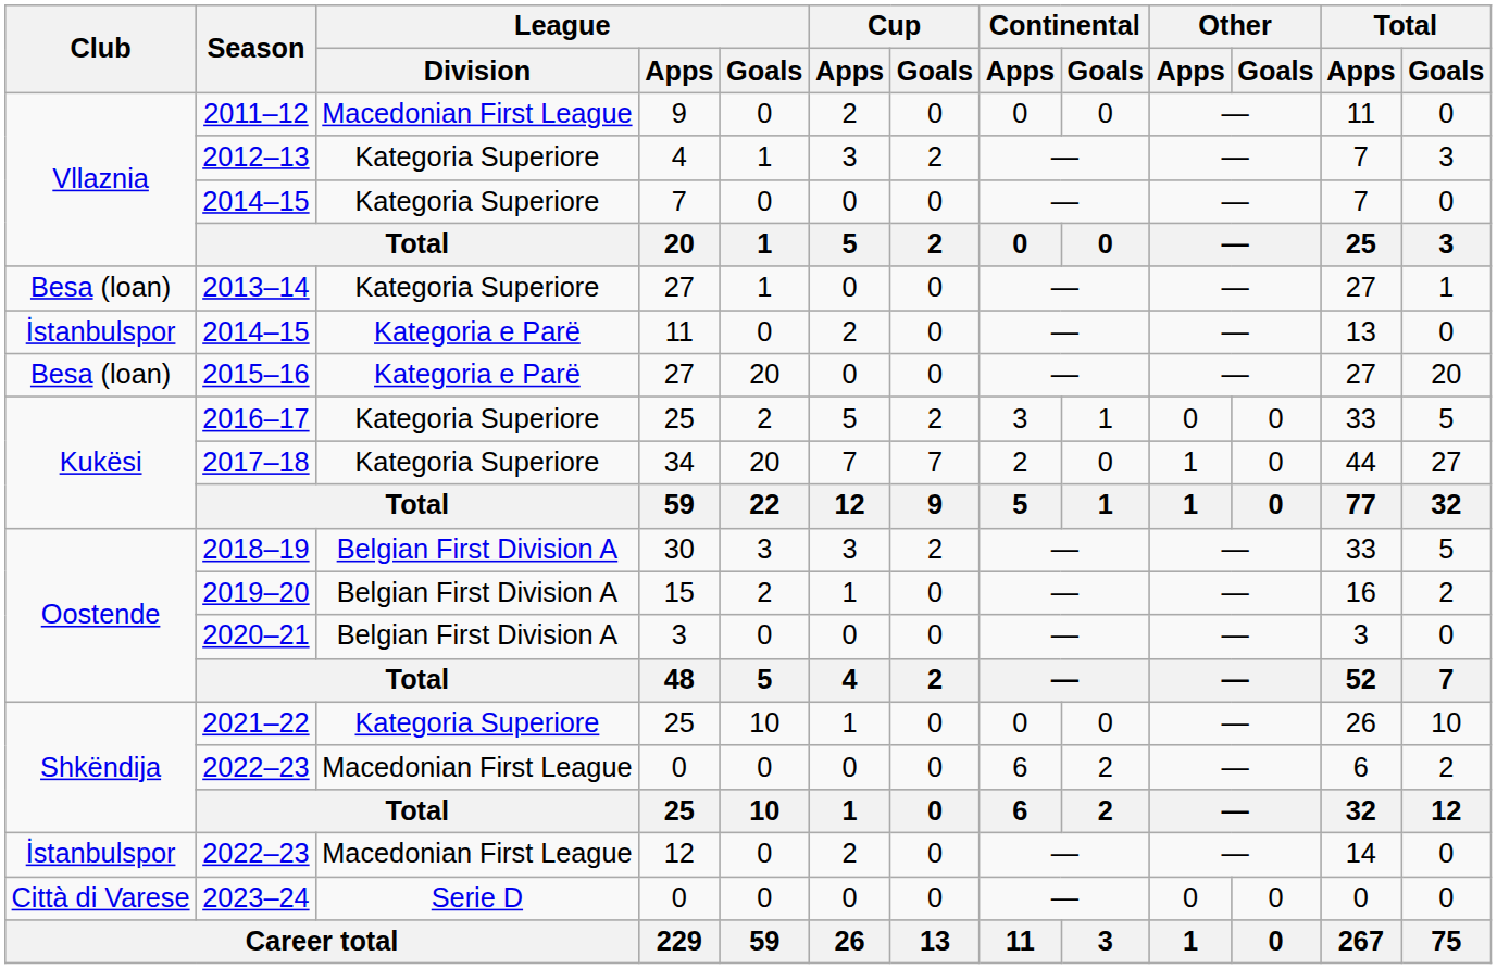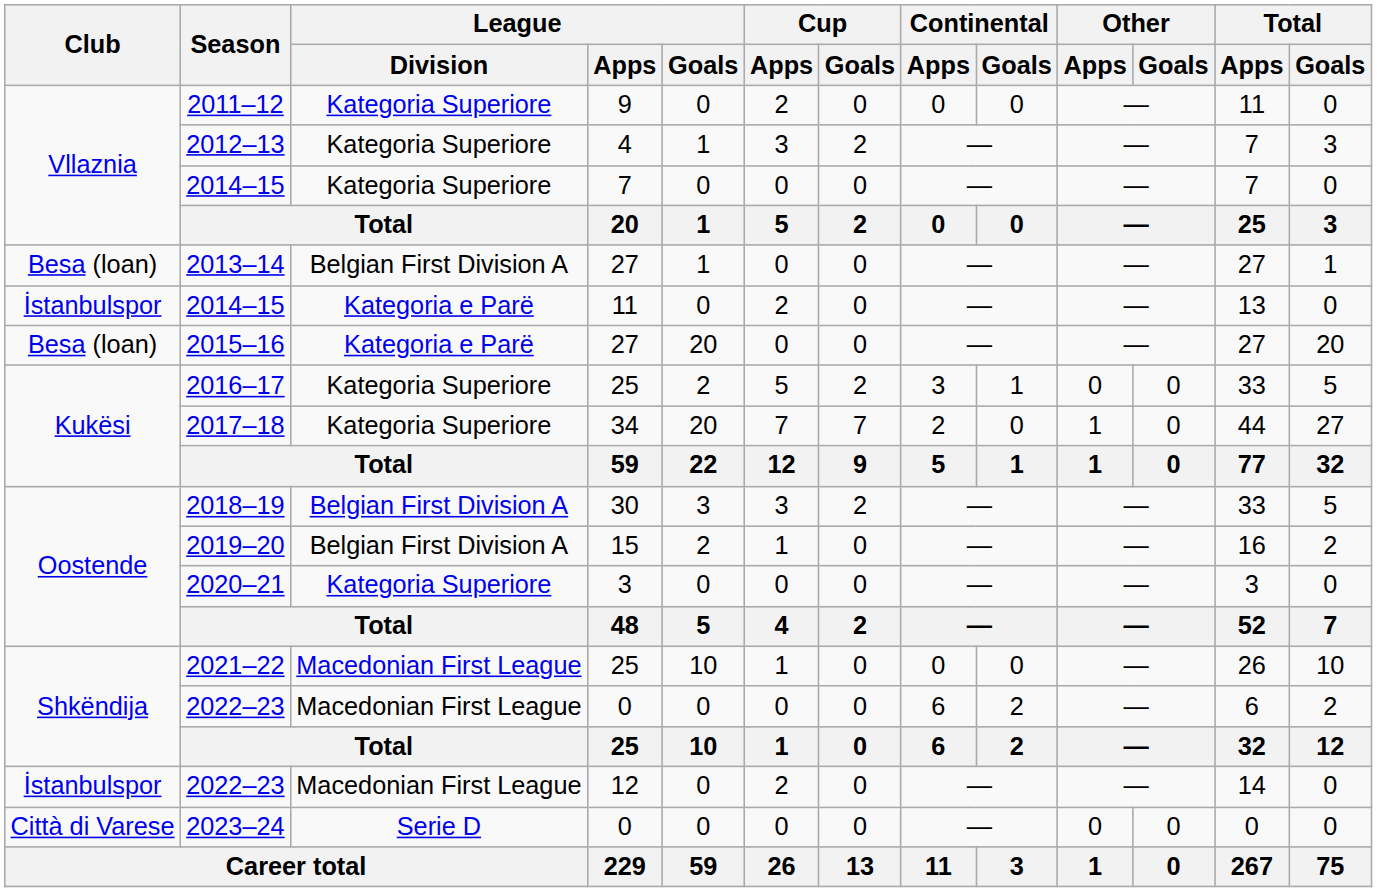 <table class="wikitable" style="text-align: center;">
 <tr>
 <th rowspan="2">Club</th>
 <th rowspan="2">Season</th>
 <th colspan="3">League</th>
 <th colspan="2">Cup</th>
 <th colspan="2">Continental</th>
 <th colspan="2">Other</th>
 <th colspan="2">Total</th>
 </tr>
 <tr>
 <th>Division</th>
 <th>Apps</th>
 <th>Goals</th>
 <th>Apps</th>
 <th>Goals</th>
 <th>Apps</th>
 <th>Goals</th>
 <th>Apps</th>
 <th>Goals</th>
 <th>Apps</th>
 <th>Goals</th>
 </tr>
 <tr>
 <td rowspan="4"><a href='#'>Vllaznia</a></td>
 <td><a href='#'>2011–12</a></td>
-<td><a href='#'>Macedonian First League</a></td>
+<td><a href='#'>Kategoria Superiore</a></td>
 <td>9</td>
 <td>0</td>
 <td>2</td>
 <td>0</td>
 <td>0</td>
 <td>0</td>
 <td colspan="2">—</td>
 <td>11</td>
 <td>0</td>
 </tr>
 <tr>
 <td><a href='#'>2012–13</a></td>
 <td>Kategoria Superiore</td>
 <td>4</td>
 <td>1</td>
 <td>3</td>
 <td>2</td>
 <td colspan="2">—</td>
 <td colspan="2">—</td>
 <td>7</td>
 <td>3</td>
 </tr>
 <tr>
 <td><a href='#'>2014–15</a></td>
 <td>Kategoria Superiore</td>
 <td>7</td>
 <td>0</td>
 <td>0</td>
 <td>0</td>
 <td colspan="2">—</td>
 <td colspan="2">—</td>
 <td>7</td>
 <td>0</td>
 </tr>
 <tr>
 <th colspan="2">Total</th>
 <th>20</th>
 <th>1</th>
 <th>5</th>
 <th>2</th>
 <th>0</th>
 <th>0</th>
 <th colspan="2">—</th>
 <th>25</th>
 <th>3</th>
 </tr>
 <tr>
 <td rowspan="1"><a href='#'>Besa</a> (loan)</td>
 <td><a href='#'>2013–14</a></td>
-<td>Kategoria Superiore</td>
+<td rowspan="1">Belgian First Division A</td>
 <td>27</td>
 <td>1</td>
 <td>0</td>
 <td>0</td>
 <td colspan="2">—</td>
 <td colspan="2">—</td>
 <td>27</td>
 <td>1</td>
 </tr>
 <tr>
 <td><a href='#'>İstanbulspor</a></td>
 <td><a href='#'>2014–15</a></td>
 <td rowspan="1"><a href='#'>Kategoria e Parë</a></td>
 <td>11</td>
 <td>0</td>
 <td>2</td>
 <td>0</td>
 <td colspan="2">—</td>
 <td colspan="2">—</td>
 <td>13</td>
 <td>0</td>
 </tr>
 <tr>
 <td rowspan="1"><a href='#'>Besa</a> (loan)</td>
 <td><a href='#'>2015–16</a></td>
 <td rowspan="1"><a href='#'>Kategoria e Parë</a></td>
 <td>27</td>
 <td>20</td>
 <td>0</td>
 <td>0</td>
 <td colspan="2">—</td>
 <td colspan="2">—</td>
 <td>27</td>
 <td>20</td>
 </tr>
 <tr>
 <td rowspan="3"><a href='#'>Kukësi</a></td>
 <td><a href='#'>2016–17</a></td>
 <td>Kategoria Superiore</td>
 <td>25</td>
 <td>2</td>
 <td>5</td>
 <td>2</td>
 <td>3</td>
 <td>1</td>
 <td>0</td>
 <td>0</td>
 <td>33</td>
 <td>5</td>
 </tr>
 <tr>
 <td><a href='#'>2017–18</a></td>
 <td>Kategoria Superiore</td>
 <td>34</td>
 <td>20</td>
 <td>7</td>
 <td>7</td>
 <td>2</td>
 <td>0</td>
 <td>1</td>
 <td>0</td>
 <td>44</td>
 <td>27</td>
 </tr>
 <tr>
 <th colspan="2">Total</th>
 <th>59</th>
 <th>22</th>
 <th>12</th>
 <th>9</th>
 <th>5</th>
 <th>1</th>
 <th>1</th>
 <th>0</th>
 <th>77</th>
 <th>32</th>
 </tr>
 <tr>
 <td rowspan="4"><a href='#'>Oostende</a></td>
 <td><a href='#'>2018–19</a></td>
 <td rowspan="1"><a href='#'>Belgian First Division A</a></td>
 <td>30</td>
 <td>3</td>
 <td>3</td>
 <td>2</td>
 <td colspan="2">—</td>
 <td colspan="2">—</td>
 <td>33</td>
 <td>5</td>
 </tr>
 <tr>
 <td><a href='#'>2019–20</a></td>
 <td rowspan="1">Belgian First Division A</td>
 <td>15</td>
 <td>2</td>
 <td>1</td>
 <td>0</td>
 <td colspan="2">—</td>
 <td colspan="2">—</td>
 <td>16</td>
 <td>2</td>
 </tr>
 <tr>
 <td><a href='#'>2020–21</a></td>
-<td rowspan="1">Belgian First Division A</td>
+<td><a href='#'>Kategoria Superiore</a></td>
 <td>3</td>
 <td>0</td>
 <td>0</td>
 <td>0</td>
 <td colspan="2">—</td>
 <td colspan="2">—</td>
 <td>3</td>
 <td>0</td>
 </tr>
 <tr>
 <th colspan="2">Total</th>
 <th>48</th>
 <th>5</th>
 <th>4</th>
 <th>2</th>
 <th colspan="2">—</th>
 <th colspan="2">—</th>
 <th>52</th>
 <th>7</th>
 </tr>
 <tr>
 <td rowspan="3"><a href='#'>Shkëndija</a></td>
 <td><a href='#'>2021–22</a></td>
-<td><a href='#'>Kategoria Superiore</a></td>
+<td><a href='#'>Macedonian First League</a></td>
 <td>25</td>
 <td>10</td>
 <td>1</td>
 <td>0</td>
 <td>0</td>
 <td>0</td>
 <td colspan="2">—</td>
 <td>26</td>
 <td>10</td>
 </tr>
 <tr>
 <td><a href='#'>2022–23</a></td>
 <td>Macedonian First League</td>
 <td>0</td>
 <td>0</td>
 <td>0</td>
 <td>0</td>
 <td>6</td>
 <td>2</td>
 <td colspan="2">—</td>
 <td>6</td>
 <td>2</td>
 </tr>
 <tr>
 <th colspan="2">Total</th>
 <th>25</th>
 <th>10</th>
 <th>1</th>
 <th>0</th>
 <th>6</th>
 <th>2</th>
 <th colspan="2">—</th>
 <th>32</th>
 <th>12</th>
 </tr>
 <tr>
 <td><a href='#'>İstanbulspor</a></td>
 <td><a href='#'>2022–23</a></td>
 <td>Macedonian First League</td>
 <td>12</td>
 <td>0</td>
 <td>2</td>
 <td>0</td>
 <td colspan="2">—</td>
 <td colspan="2">—</td>
 <td>14</td>
 <td>0</td>
 </tr>
 <tr>
 <td><a href='#'>Città di Varese</a></td>
 <td><a href='#'>2023–24</a></td>
 <td><a href='#'>Serie D</a></td>
 <td>0</td>
 <td>0</td>
 <td>0</td>
 <td>0</td>
 <td colspan="2">—</td>
 <td>0</td>
 <td>0</td>
 <td>0</td>
 <td>0</td>
 </tr>
 <tr>
 <th colspan="3">Career total</th>
 <th>229</th>
 <th>59</th>
 <th>26</th>
 <th>13</th>
 <th>11</th>
 <th>3</th>
 <th>1</th>
 <th>0</th>
 <th>267</th>
 <th>75</th>
 </tr>
 </table>
